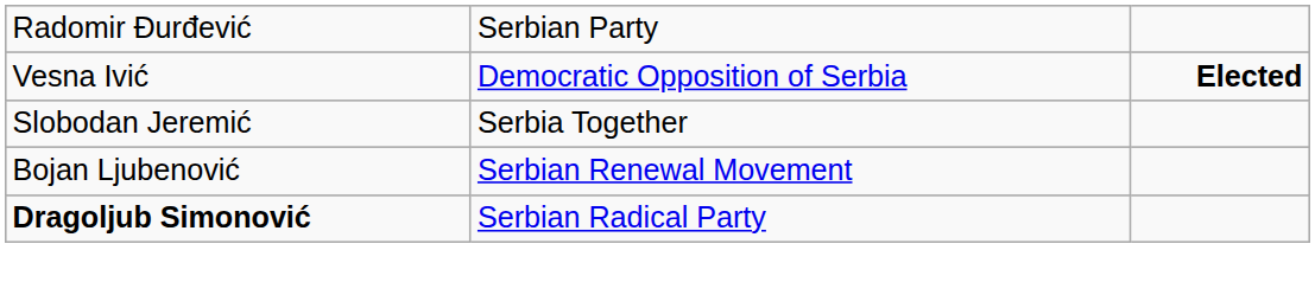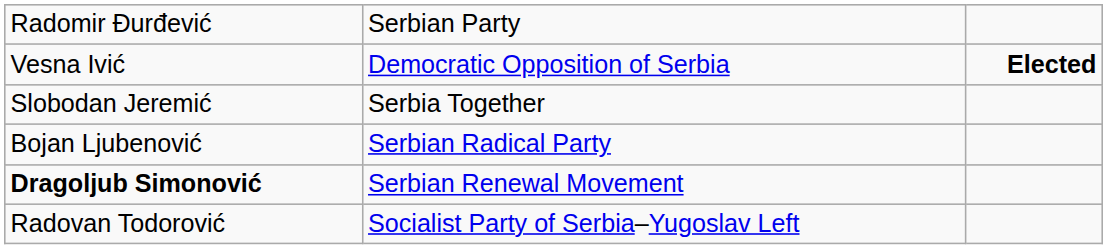 <table style="width:700px;" class="wikitable">
 <tr>
 <td align="left">Radomir Đurđević</td>
 <td align="left">Serbian Party</td>
 <td align="right"></td>
 </tr>
 <tr>
 <td align="left">Vesna Ivić</td>
 <td align="left"><a href='#'>Democratic Opposition of Serbia</a></td>
 <td align="right"><strong>Elected</strong></td>
 </tr>
 <tr>
 <td align="left">Slobodan Jeremić</td>
 <td align="left">Serbia Together</td>
 <td align="right"></td>
 </tr>
 <tr>
 <td align="left">Bojan Ljubenović</td>
+<td align="left"><a href='#'>Serbian Radical Party</a></td>
+<td align="right"></td>
+</tr>
+<tr>
+<td align="left"><strong>Dragoljub Simonović</strong></td>
 <td align="left"><a href='#'>Serbian Renewal Movement</a></td>
 <td align="right"></td>
 </tr>
 <tr>
-<td align="left"><strong>Dragoljub Simonović</strong></td>
-<td align="left"><a href='#'>Serbian Radical Party</a></td>
+<td align="left">Radovan Todorović</td>
+<td align="left"><a href='#'>Socialist Party of Serbia</a>–<a href='#'>Yugoslav Left</a></td>
 <td align="right"></td>
 </tr>
 </table>
